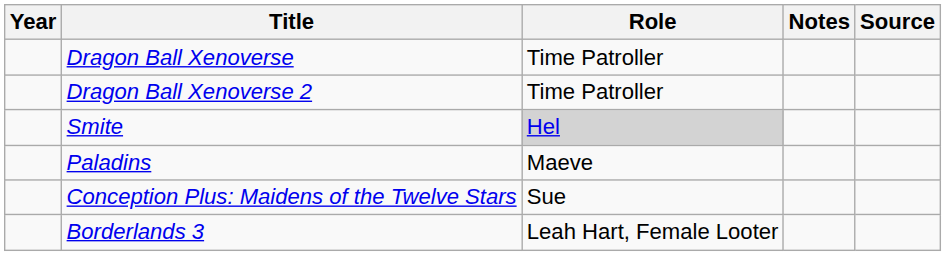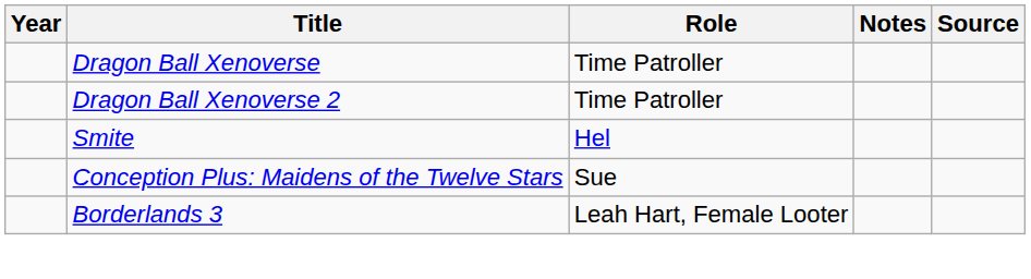 <table class="wikitable sortable plainrowheaders">
 <tr>
 <th>Year</th>
 <th>Title</th>
 <th>Role</th>
 <th class="unsortable">Notes</th>
 <th class="unsortable">Source</th>
 </tr>
 <tr>
 <td></td>
 <td><em><a href='#'>Dragon Ball Xenoverse</a></em></td>
 <td>Time Patroller</td>
 <td></td>
 <td></td>
 </tr>
 <tr>
 <td></td>
 <td><em><a href='#'>Dragon Ball Xenoverse 2</a></em></td>
 <td>Time Patroller</td>
 <td></td>
 <td></td>
 </tr>
 <tr>
 <td></td>
 <td><em><a href='#'>Smite</a></em></td>
-<td style="background: lightgrey;"><a href='#'>Hel</a></td>
-<td></td>
-<td></td>
-</tr>
-<tr>
-<td></td>
-<td><em><a href='#'>Paladins</a></em></td>
-<td>Maeve</td>
+<td><a href='#'>Hel</a></td>
 <td></td>
 <td></td>
 </tr>
 <tr>
 <td></td>
 <td><em><a href='#'>Conception Plus: Maidens of the Twelve Stars</a></em></td>
 <td>Sue</td>
 <td></td>
 <td></td>
 </tr>
 <tr>
 <td></td>
 <td><em><a href='#'>Borderlands 3</a></em></td>
 <td>Leah Hart, Female Looter</td>
 <td></td>
 <td></td>
 </tr>
 </table>
